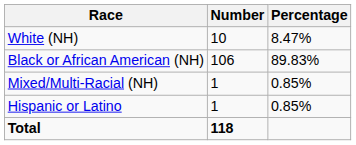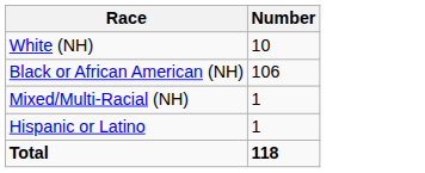 <table class="wikitable">
 <tr>
 <th>Race</th>
 <th>Number</th>
-<th>Percentage</th>
 </tr>
 <tr>
 <td><a href='#'>White</a> (NH)</td>
 <td>10</td>
-<td>8.47%</td>
 </tr>
 <tr>
 <td><a href='#'>Black or African American</a> (NH)</td>
 <td>106</td>
-<td>89.83%</td>
 </tr>
 <tr>
 <td><a href='#'>Mixed/Multi-Racial</a> (NH)</td>
 <td>1</td>
-<td>0.85%</td>
 </tr>
 <tr>
 <td><a href='#'>Hispanic or Latino</a></td>
 <td>1</td>
-<td>0.85%</td>
 </tr>
 <tr>
 <td><strong>Total</strong></td>
 <td><strong>118</strong></td>
-<td></td>
 </tr>
 </table>
